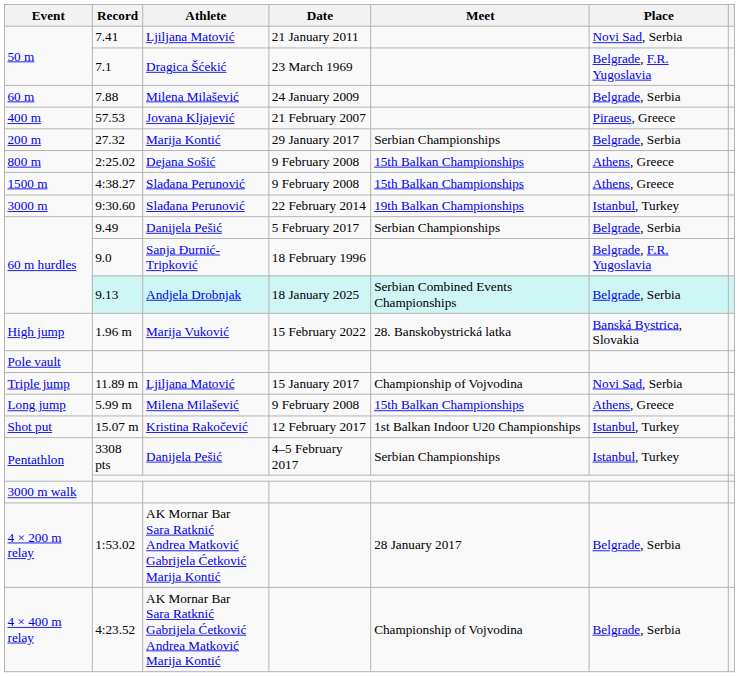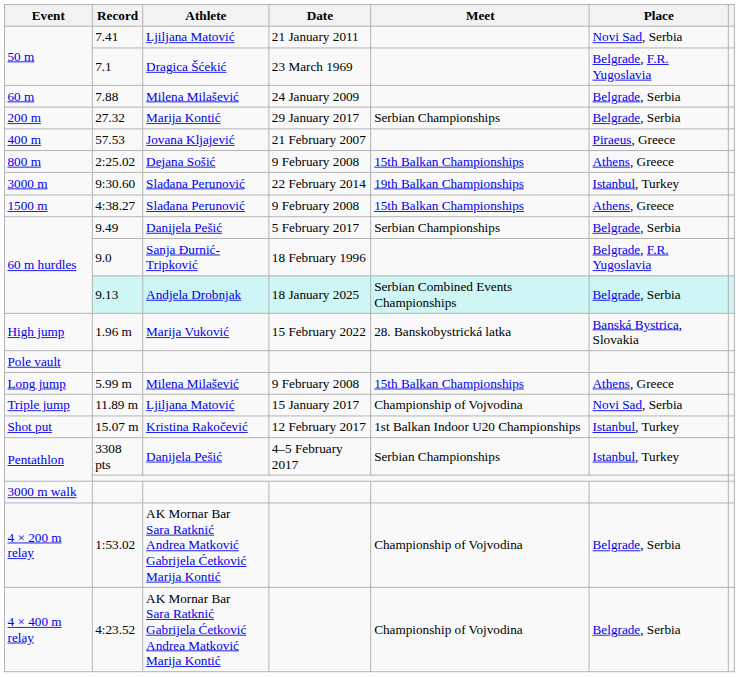 <table class="wikitable" style="font-size:95%; width: 95%;">
 <tr>
 <th>Event</th>
 <th>Record</th>
 <th>Athlete</th>
 <th>Date</th>
 <th>Meet</th>
 <th>Place</th>
 <th></th>
 </tr>
 <tr>
 <td rowspan=2><a href='#'>50 m</a></td>
 <td>7.41</td>
 <td><a href='#'>Ljiljana Matović</a></td>
 <td>21 January 2011</td>
 <td></td>
 <td><a href='#'>Novi Sad</a>, Serbia</td>
 <td></td>
 </tr>
 <tr>
 <td>7.1 </td>
 <td><a href='#'>Dragica Šćekić</a></td>
 <td>23 March 1969</td>
 <td></td>
 <td><a href='#'>Belgrade</a>, <a href='#'>F.R. Yugoslavia</a></td>
 <td></td>
 </tr>
 <tr>
 <td><a href='#'>60 m</a></td>
 <td>7.88</td>
 <td><a href='#'>Milena Milašević</a></td>
 <td>24 January 2009</td>
 <td></td>
 <td><a href='#'>Belgrade</a>, Serbia</td>
 <td></td>
 </tr>
 <tr>
+<td><a href='#'>200 m</a></td>
+<td>27.32</td>
+<td><a href='#'>Marija Kontić</a></td>
+<td>29 January 2017</td>
+<td>Serbian Championships</td>
+<td><a href='#'>Belgrade</a>, Serbia</td>
+<td></td>
+</tr>
+<tr>
 <td><a href='#'>400 m</a></td>
 <td>57.53</td>
 <td><a href='#'>Jovana Kljajević</a></td>
 <td>21 February 2007</td>
 <td></td>
 <td><a href='#'>Piraeus</a>, Greece</td>
-<td></td>
-</tr>
-<tr>
-<td><a href='#'>200 m</a></td>
-<td>27.32</td>
-<td><a href='#'>Marija Kontić</a></td>
-<td>29 January 2017</td>
-<td>Serbian Championships</td>
-<td><a href='#'>Belgrade</a>, Serbia</td>
 <td></td>
 </tr>
 <tr>
 <td><a href='#'>800 m</a></td>
 <td>2:25.02</td>
 <td><a href='#'>Dejana Sošić</a></td>
 <td>9 February 2008</td>
 <td><a href='#'>15th Balkan Championships</a></td>
 <td><a href='#'>Athens</a>, Greece</td>
 <td></td>
 </tr>
 <tr>
+<td><a href='#'>3000 m</a></td>
+<td>9:30.60</td>
+<td><a href='#'>Slađana Perunović</a></td>
+<td>22 February 2014</td>
+<td><a href='#'>19th Balkan Championships</a></td>
+<td><a href='#'>Istanbul</a>, Turkey</td>
+<td></td>
+</tr>
+<tr>
 <td><a href='#'>1500 m</a></td>
 <td>4:38.27</td>
 <td><a href='#'>Slađana Perunović</a></td>
 <td>9 February 2008</td>
 <td><a href='#'>15th Balkan Championships</a></td>
 <td><a href='#'>Athens</a>, Greece</td>
-<td></td>
-</tr>
-<tr>
-<td><a href='#'>3000 m</a></td>
-<td>9:30.60</td>
-<td><a href='#'>Slađana Perunović</a></td>
-<td>22 February 2014</td>
-<td><a href='#'>19th Balkan Championships</a></td>
-<td><a href='#'>Istanbul</a>, Turkey</td>
 <td></td>
 </tr>
 <tr>
 <td rowspan=3><a href='#'>60 m hurdles</a></td>
 <td>9.49</td>
 <td><a href='#'>Danijela Pešić</a></td>
 <td>5 February 2017</td>
 <td>Serbian Championships</td>
 <td><a href='#'>Belgrade</a>, Serbia</td>
 <td></td>
 </tr>
 <tr>
 <td>9.0 </td>
 <td><a href='#'>Sanja Đurnić-Tripković</a></td>
 <td>18 February 1996</td>
 <td></td>
 <td><a href='#'>Belgrade</a>, <a href='#'>F.R. Yugoslavia</a></td>
 <td></td>
 </tr>
 <tr bgcolor=#CEF6F5>
 <td>9.13</td>
 <td><a href='#'>Andjela Drobnjak</a></td>
 <td>18 January 2025</td>
 <td>Serbian Combined Events Championships</td>
 <td><a href='#'>Belgrade</a>, Serbia</td>
 <td></td>
 </tr>
 <tr>
 <td><a href='#'>High jump</a></td>
 <td>1.96 m</td>
 <td><a href='#'>Marija Vuković</a></td>
 <td>15 February 2022</td>
 <td>28. Banskobystrická latka</td>
 <td><a href='#'>Banská Bystrica</a>, Slovakia</td>
 <td></td>
 </tr>
 <tr>
 <td><a href='#'>Pole vault</a></td>
 <td></td>
 <td></td>
 <td></td>
 <td></td>
 <td></td>
 <td></td>
 </tr>
 <tr>
+<td><a href='#'>Long jump</a></td>
+<td>5.99 m</td>
+<td><a href='#'>Milena Milašević</a></td>
+<td>9 February 2008</td>
+<td><a href='#'>15th Balkan Championships</a></td>
+<td><a href='#'>Athens</a>, Greece</td>
+<td></td>
+</tr>
+<tr>
 <td><a href='#'>Triple jump</a></td>
 <td>11.89 m</td>
 <td><a href='#'>Ljiljana Matović</a></td>
 <td>15 January 2017</td>
 <td>Championship of Vojvodina</td>
 <td><a href='#'>Novi Sad</a>, Serbia</td>
-<td></td>
-</tr>
-<tr>
-<td><a href='#'>Long jump</a></td>
-<td>5.99 m</td>
-<td><a href='#'>Milena Milašević</a></td>
-<td>9 February 2008</td>
-<td><a href='#'>15th Balkan Championships</a></td>
-<td><a href='#'>Athens</a>, Greece</td>
 <td></td>
 </tr>
 <tr>
 <td><a href='#'>Shot put</a></td>
 <td>15.07 m</td>
 <td><a href='#'>Kristina Rakočević</a></td>
 <td>12 February 2017</td>
 <td>1st Balkan Indoor U20 Championships</td>
 <td><a href='#'>Istanbul</a>, Turkey</td>
 <td></td>
 </tr>
 <tr>
 <td rowspan=2><a href='#'>Pentathlon</a></td>
 <td>3308 pts</td>
 <td><a href='#'>Danijela Pešić</a></td>
 <td>4–5 February 2017</td>
 <td>Serbian Championships</td>
 <td><a href='#'>Istanbul</a>, Turkey</td>
 <td></td>
 </tr>
 <tr>
 <td colspan=5></td>
 <td></td>
 </tr>
 <tr>
 <td><a href='#'>3000 m walk</a></td>
 <td></td>
 <td></td>
 <td></td>
 <td></td>
 <td></td>
 <td></td>
 </tr>
 <tr>
 <td><a href='#'>4 × 200 m relay</a></td>
 <td>1:53.02</td>
 <td>AK Mornar Bar<br><a href='#'>Sara Ratknić</a><br><a href='#'>Andrea Matković</a><br><a href='#'>Gabrijela Ćetković</a><br><a href='#'>Marija Kontić</a></td>
 <td></td>
-<td>28 January 2017</td>
+<td>Championship of Vojvodina</td>
 <td><a href='#'>Belgrade</a>, Serbia</td>
 <td></td>
 </tr>
 <tr>
 <td><a href='#'>4 × 400 m relay</a></td>
 <td>4:23.52</td>
 <td>AK Mornar Bar<br><a href='#'>Sara Ratknić</a><br><a href='#'>Gabrijela Ćetković</a><br><a href='#'>Andrea Matković</a><br><a href='#'>Marija Kontić</a></td>
 <td></td>
 <td>Championship of Vojvodina</td>
 <td><a href='#'>Belgrade</a>, Serbia</td>
 <td></td>
 </tr>
 </table>
